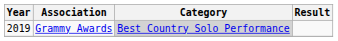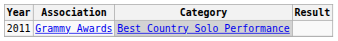 <table class="wikitable plainrowheaders">
 <tr>
 <th>Year</th>
 <th>Association</th>
 <th>Category</th>
 <th>Result</th>
 </tr>
 <tr>
-<td>2019</td>
+<td>2011</td>
 <td><a href='#'>Grammy Awards</a></td>
 <td style="background: lightgrey;"><a href='#'>Best Country Solo Performance</a></td>
 <td></td>
 </tr>
 <tr>
 </tr>
 </table>
